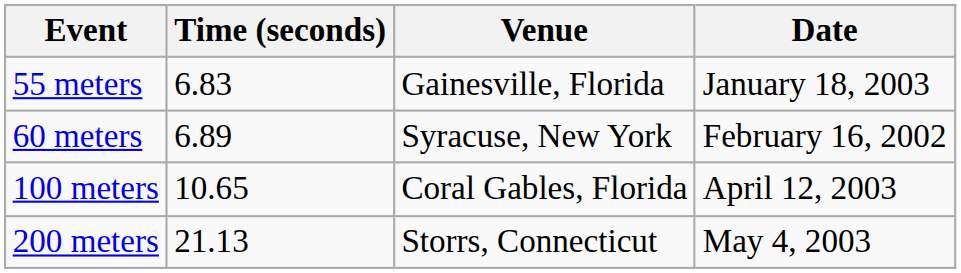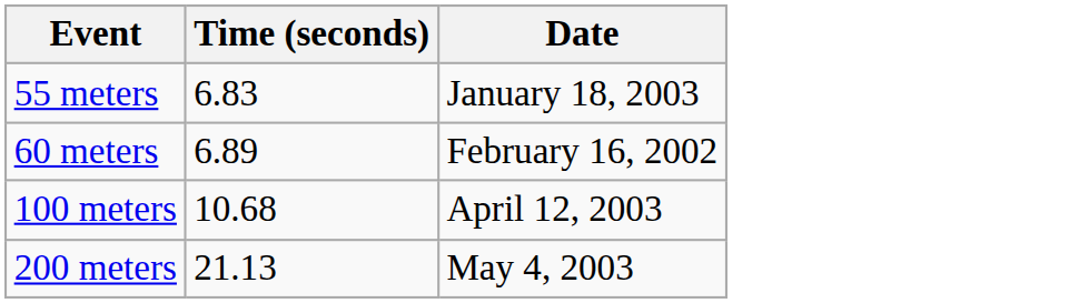 <table class="wikitable">
 <tr>
 <th>Event</th>
 <th>Time (seconds)</th>
-<th>Venue</th>
 <th>Date</th>
 </tr>
 <tr>
 <td><a href='#'>55 meters</a></td>
 <td>6.83</td>
-<td>Gainesville, Florida</td>
 <td>January 18, 2003</td>
 </tr>
 <tr>
 <td><a href='#'>60 meters</a></td>
 <td>6.89</td>
-<td>Syracuse, New York</td>
 <td>February 16, 2002</td>
 </tr>
 <tr>
 <td><a href='#'>100 meters</a></td>
-<td>10.65</td>
-<td>Coral Gables, Florida</td>
+<td>10.68</td>
 <td>April 12, 2003</td>
 </tr>
 <tr>
 <td><a href='#'>200 meters</a></td>
 <td>21.13</td>
-<td>Storrs, Connecticut</td>
 <td>May 4, 2003</td>
 </tr>
 </table>
